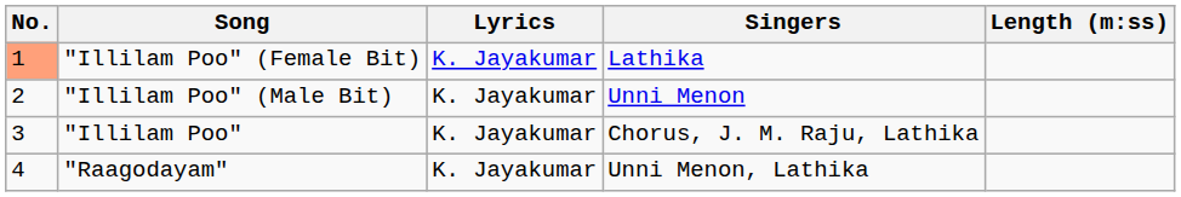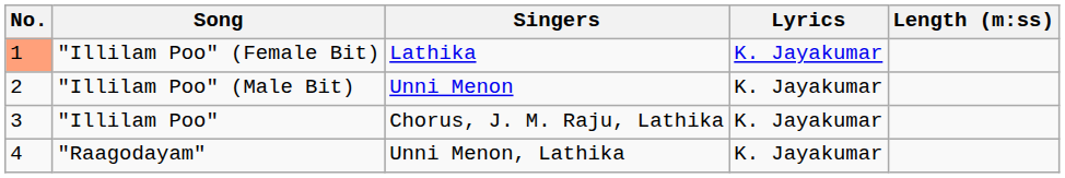 <table class="wikitable" style="font-size:95%;">
 <tr>
 <th>No.</th>
 <th>Song</th>
+<th>Singers</th>
 <th>Lyrics</th>
-<th>Singers</th>
 <th>Length (m:ss)</th>
 </tr>
 <tr>
 <td style="background: lightsalmon;">1</td>
 <td>"Illilam Poo" (Female Bit)</td>
+<td><a href='#'>Lathika</a></td>
 <td><a href='#'>K. Jayakumar</a></td>
-<td><a href='#'>Lathika</a></td>
 <td></td>
 </tr>
 <tr>
 <td>2</td>
 <td>"Illilam Poo" (Male Bit)</td>
+<td><a href='#'>Unni Menon</a></td>
 <td>K. Jayakumar</td>
-<td><a href='#'>Unni Menon</a></td>
 <td></td>
 </tr>
 <tr>
 <td>3</td>
 <td>"Illilam Poo"</td>
+<td>Chorus, J. M. Raju, Lathika</td>
 <td>K. Jayakumar</td>
-<td>Chorus, J. M. Raju, Lathika</td>
 <td></td>
 </tr>
 <tr>
 <td>4</td>
 <td>"Raagodayam"</td>
+<td>Unni Menon, Lathika</td>
 <td>K. Jayakumar</td>
-<td>Unni Menon, Lathika</td>
 <td></td>
 </tr>
 </table>
